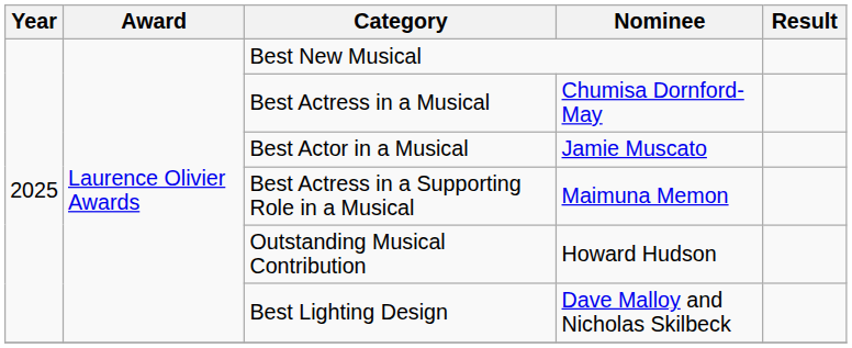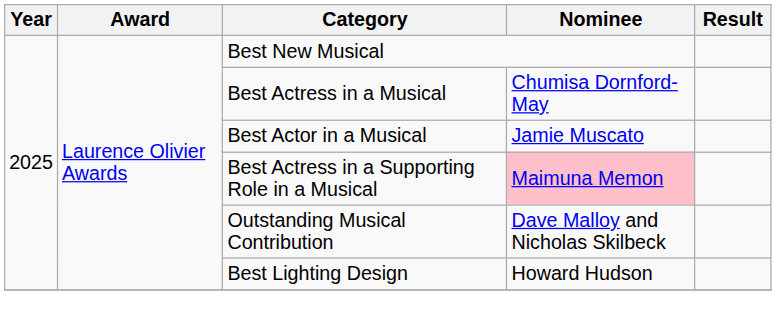 <table class="wikitable" style="width:100%;">
 <tr>
 <th style="width:5%;">Year</th>
 <th style="width:22%;">Award</th>
 <th style="width:38%;">Category</th>
 <th style="width:25%;">Nominee</th>
 <th style="width:10%;">Result</th>
 </tr>
 <tr>
 <td rowspan=6>2025</td>
 <td rowspan=6><a href='#'>Laurence Olivier Awards</a></td>
 <td colspan=2>Best New Musical</td>
 <td></td>
 </tr>
 <tr>
 <td>Best Actress in a Musical</td>
 <td><a href='#'>Chumisa Dornford-May</a></td>
 <td></td>
 </tr>
 <tr>
 <td>Best Actor in a Musical</td>
 <td><a href='#'>Jamie Muscato</a></td>
 <td></td>
 </tr>
 <tr>
 <td>Best Actress in a Supporting Role in a Musical</td>
-<td><a href='#'>Maimuna Memon</a></td>
+<td style="background: pink;"><a href='#'>Maimuna Memon</a></td>
 <td></td>
 </tr>
 <tr>
 <td>Outstanding Musical Contribution</td>
-<td>Howard Hudson</td>
+<td><a href='#'>Dave Malloy</a> and Nicholas Skilbeck</td>
 <td></td>
 </tr>
 <tr>
 <td>Best Lighting Design</td>
-<td><a href='#'>Dave Malloy</a> and Nicholas Skilbeck</td>
+<td>Howard Hudson</td>
 <td></td>
 </tr>
 <tr>
 </tr>
 </table>
